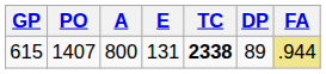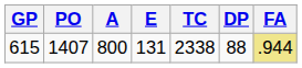 <table class="wikitable">
 <tr>
 <th><a href='#'>GP</a></th>
 <th><a href='#'>PO</a></th>
 <th><a href='#'>A</a></th>
 <th><a href='#'>E</a></th>
 <th><a href='#'>TC</a></th>
 <th><a href='#'>DP</a></th>
 <th><a href='#'>FA</a></th>
 </tr>
 <tr align=center>
 <td>615</td>
 <td>1407</td>
 <td>800</td>
 <td>131</td>
-<td><strong>2338</strong></td>
-<td>89</td>
+<td>2338</td>
+<td>88</td>
 <td style="background: khaki;">.944</td>
 </tr>
 </table>
